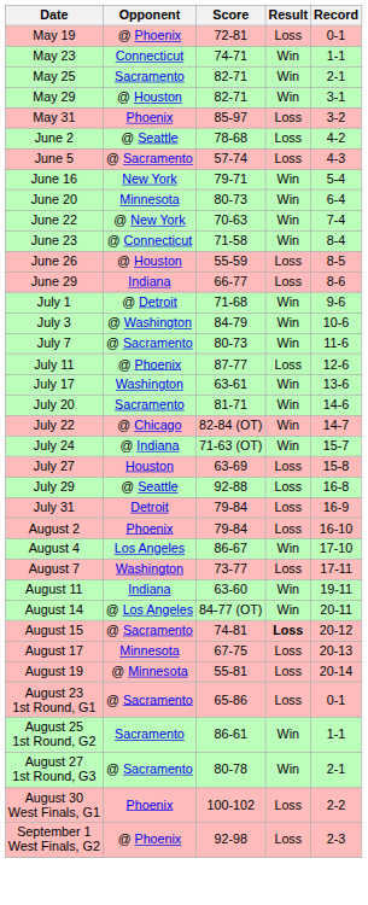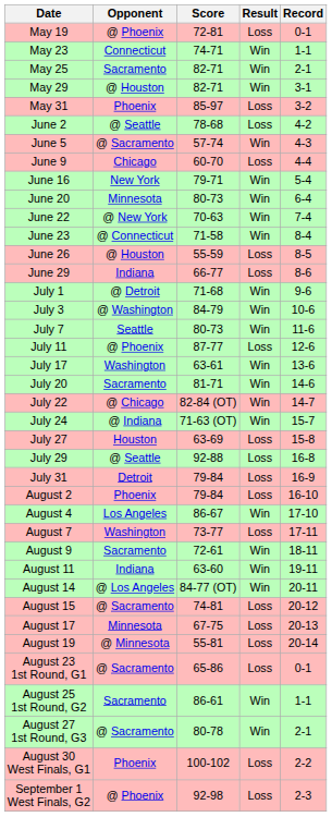 <table class="wikitable">
 <tr>
 <th>Date</th>
 <th>Opponent</th>
 <th>Score</th>
 <th>Result</th>
 <th>Record</th>
 </tr>
 <tr align="center" bgcolor="ffbbbb">
 <td>May 19</td>
 <td>@ <a href='#'>Phoenix</a></td>
 <td>72-81</td>
 <td>Loss</td>
 <td>0-1</td>
 </tr>
 <tr align="center" bgcolor="bbffbb">
 <td>May 23</td>
 <td><a href='#'>Connecticut</a></td>
 <td>74-71</td>
 <td>Win</td>
 <td>1-1</td>
 </tr>
 <tr align="center" bgcolor="bbffbb">
 <td>May 25</td>
 <td><a href='#'>Sacramento</a></td>
 <td>82-71</td>
 <td>Win</td>
 <td>2-1</td>
 </tr>
 <tr align="center" bgcolor="bbffbb">
 <td>May 29</td>
 <td>@ <a href='#'>Houston</a></td>
 <td>82-71</td>
 <td>Win</td>
 <td>3-1</td>
 </tr>
 <tr align="center" bgcolor="ffbbbb">
 <td>May 31</td>
 <td><a href='#'>Phoenix</a></td>
 <td>85-97</td>
 <td>Loss</td>
 <td>3-2</td>
 </tr>
 <tr align="center" bgcolor="bbffbb">
 <td>June 2</td>
 <td>@ <a href='#'>Seattle</a></td>
 <td>78-68</td>
 <td>Loss</td>
 <td>4-2</td>
 </tr>
 <tr align="center" bgcolor="ffbbbb">
 <td>June 5</td>
 <td>@ <a href='#'>Sacramento</a></td>
 <td>57-74</td>
+<td>Win</td>
+<td>4-3</td>
+</tr>
+<tr align="center" bgcolor="ffbbbb">
+<td>June 9</td>
+<td><a href='#'>Chicago</a></td>
+<td>60-70</td>
 <td>Loss</td>
-<td>4-3</td>
+<td>4-4</td>
 </tr>
 <tr align="center" bgcolor="bbffbb">
 <td>June 16</td>
 <td><a href='#'>New York</a></td>
 <td>79-71</td>
 <td>Win</td>
 <td>5-4</td>
 </tr>
 <tr align="center" bgcolor="bbffbb">
 <td>June 20</td>
 <td><a href='#'>Minnesota</a></td>
 <td>80-73</td>
 <td>Win</td>
 <td>6-4</td>
 </tr>
 <tr align="center" bgcolor="bbffbb">
 <td>June 22</td>
 <td>@ <a href='#'>New York</a></td>
 <td>70-63</td>
 <td>Win</td>
 <td>7-4</td>
 </tr>
 <tr align="center" bgcolor="bbffbb">
 <td>June 23</td>
 <td>@ <a href='#'>Connecticut</a></td>
 <td>71-58</td>
 <td>Win</td>
 <td>8-4</td>
 </tr>
 <tr align="center" bgcolor="ffbbbb">
 <td>June 26</td>
 <td>@ <a href='#'>Houston</a></td>
 <td>55-59</td>
 <td>Loss</td>
 <td>8-5</td>
 </tr>
 <tr align="center" bgcolor="ffbbbb">
 <td>June 29</td>
 <td><a href='#'>Indiana</a></td>
 <td>66-77</td>
 <td>Loss</td>
 <td>8-6</td>
 </tr>
 <tr align="center" bgcolor="bbffbb">
 <td>July 1</td>
 <td>@ <a href='#'>Detroit</a></td>
 <td>71-68</td>
 <td>Win</td>
 <td>9-6</td>
 </tr>
 <tr align="center" bgcolor="bbffbb">
 <td>July 3</td>
 <td>@ <a href='#'>Washington</a></td>
 <td>84-79</td>
 <td>Win</td>
 <td>10-6</td>
 </tr>
 <tr align="center" bgcolor="bbffbb">
 <td>July 7</td>
-<td>@ <a href='#'>Sacramento</a></td>
+<td><a href='#'>Seattle</a></td>
 <td>80-73</td>
 <td>Win</td>
 <td>11-6</td>
 </tr>
 <tr align="center" bgcolor="bbffbb">
 <td>July 11</td>
 <td>@ <a href='#'>Phoenix</a></td>
 <td>87-77</td>
 <td>Loss</td>
 <td>12-6</td>
 </tr>
 <tr align="center" bgcolor="bbffbb">
 <td>July 17</td>
 <td><a href='#'>Washington</a></td>
 <td>63-61</td>
 <td>Win</td>
 <td>13-6</td>
 </tr>
 <tr align="center" bgcolor="bbffbb">
 <td>July 20</td>
 <td><a href='#'>Sacramento</a></td>
 <td>81-71</td>
 <td>Win</td>
 <td>14-6</td>
 </tr>
 <tr align="center" bgcolor="ffbbbb">
 <td>July 22</td>
 <td>@ <a href='#'>Chicago</a></td>
 <td>82-84 (OT)</td>
 <td>Win</td>
 <td>14-7</td>
 </tr>
 <tr align="center" bgcolor="bbffbb">
 <td>July 24</td>
 <td>@ <a href='#'>Indiana</a></td>
 <td>71-63 (OT)</td>
 <td>Win</td>
 <td>15-7</td>
 </tr>
 <tr align="center" bgcolor="ffbbbb">
 <td>July 27</td>
 <td><a href='#'>Houston</a></td>
 <td>63-69</td>
 <td>Loss</td>
 <td>15-8</td>
 </tr>
 <tr align="center" bgcolor="bbffbb">
 <td>July 29</td>
 <td>@ <a href='#'>Seattle</a></td>
 <td>92-88</td>
 <td>Loss</td>
 <td>16-8</td>
 </tr>
 <tr align="center" bgcolor="ffbbbb">
 <td>July 31</td>
 <td><a href='#'>Detroit</a></td>
 <td>79-84</td>
 <td>Loss</td>
 <td>16-9</td>
 </tr>
 <tr align="center" bgcolor="ffbbbb">
 <td>August 2</td>
 <td><a href='#'>Phoenix</a></td>
 <td>79-84</td>
 <td>Loss</td>
 <td>16-10</td>
 </tr>
 <tr align="center" bgcolor="bbffbb">
 <td>August 4</td>
 <td><a href='#'>Los Angeles</a></td>
 <td>86-67</td>
 <td>Win</td>
 <td>17-10</td>
 </tr>
 <tr align="center" bgcolor="ffbbbb">
 <td>August 7</td>
 <td><a href='#'>Washington</a></td>
 <td>73-77</td>
 <td>Loss</td>
 <td>17-11</td>
 </tr>
 <tr align="center" bgcolor="bbffbb">
+<td>August 9</td>
+<td><a href='#'>Sacramento</a></td>
+<td>72-61</td>
+<td>Win</td>
+<td>18-11</td>
+</tr>
+<tr align="center" bgcolor="bbffbb">
 <td>August 11</td>
 <td><a href='#'>Indiana</a></td>
 <td>63-60</td>
 <td>Win</td>
 <td>19-11</td>
 </tr>
 <tr align="center" bgcolor="bbffbb">
 <td>August 14</td>
 <td>@ <a href='#'>Los Angeles</a></td>
 <td>84-77 (OT)</td>
 <td>Win</td>
 <td>20-11</td>
 </tr>
 <tr align="center" bgcolor="ffbbbb">
 <td>August 15</td>
 <td>@ <a href='#'>Sacramento</a></td>
 <td>74-81</td>
-<td><strong>Loss</strong></td>
+<td>Loss</td>
 <td>20-12</td>
 </tr>
 <tr align="center" bgcolor="ffbbbb">
 <td>August 17</td>
 <td><a href='#'>Minnesota</a></td>
 <td>67-75</td>
 <td>Loss</td>
 <td>20-13</td>
 </tr>
 <tr align="center" bgcolor="ffbbbb">
 <td>August 19</td>
 <td>@ <a href='#'>Minnesota</a></td>
 <td>55-81</td>
 <td>Loss</td>
 <td>20-14</td>
 </tr>
 <tr align="center" bgcolor="ffbbbb">
 <td>August 23<br> 1st Round, G1</td>
 <td>@ <a href='#'>Sacramento</a></td>
 <td>65-86</td>
 <td>Loss</td>
 <td>0-1</td>
 </tr>
 <tr align="center" bgcolor="bbffbb">
 <td>August 25<br> 1st Round, G2</td>
 <td><a href='#'>Sacramento</a></td>
 <td>86-61</td>
 <td>Win</td>
 <td>1-1</td>
 </tr>
 <tr align="center" bgcolor="bbffbb">
 <td>August 27<br> 1st Round, G3</td>
 <td>@ <a href='#'>Sacramento</a></td>
 <td>80-78</td>
 <td>Win</td>
 <td>2-1</td>
 </tr>
 <tr align="center" bgcolor="ffbbbb">
 <td>August 30<br> West Finals, G1</td>
 <td><a href='#'>Phoenix</a></td>
 <td>100-102</td>
 <td>Loss</td>
 <td>2-2</td>
 </tr>
 <tr align="center" bgcolor="ffbbbb">
 <td>September 1<br> West Finals, G2</td>
 <td>@ <a href='#'>Phoenix</a></td>
 <td>92-98</td>
 <td>Loss</td>
 <td>2-3</td>
 </tr>
 </table>
